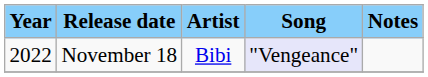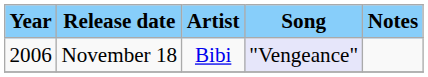 <table class="wikitable" style="text-align:center">
 <tr style="background:#87CEFA; color:black; font-weight:bold">
 <td>Year</td>
 <td>Release date</td>
 <td>Artist</td>
 <td>Song</td>
 <td>Notes</td>
 </tr>
 <tr>
-<td>2022</td>
+<td>2006</td>
 <td>November 18</td>
 <td><a href='#'>Bibi</a></td>
 <td style="background: lavender;">"Vengeance"</td>
 <td></td>
 </tr>
 <tr>
 </tr>
 </table>
